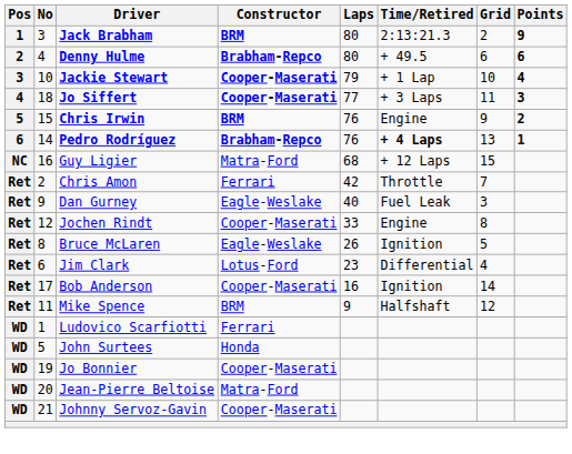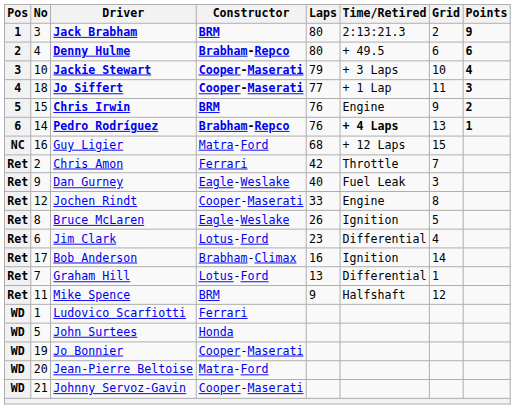 <table class="wikitable" style="font-size: 95%;">
 <tr>
 <th>Pos</th>
 <th>No</th>
 <th>Driver</th>
 <th>Constructor</th>
 <th>Laps</th>
 <th>Time/Retired</th>
 <th>Grid</th>
 <th>Points</th>
 </tr>
 <tr>
 <th>1</th>
 <td>3</td>
 <td> <strong><a href='#'>Jack Brabham</a></strong></td>
 <td><strong><a href='#'>BRM</a></strong></td>
 <td>80</td>
 <td>2:13:21.3</td>
 <td>2</td>
 <td><strong>9</strong></td>
 </tr>
 <tr>
 <th>2</th>
 <td>4</td>
 <td> <strong><a href='#'>Denny Hulme</a></strong></td>
 <td><strong><a href='#'>Brabham</a>-<a href='#'>Repco</a></strong></td>
 <td>80</td>
 <td>+ 49.5</td>
 <td>6</td>
 <td><strong>6</strong></td>
 </tr>
 <tr>
 <th>3</th>
 <td>10</td>
 <td> <strong><a href='#'>Jackie Stewart</a></strong></td>
 <td><strong><a href='#'>Cooper</a>-<a href='#'>Maserati</a></strong></td>
 <td>79</td>
-<td>+ 1 Lap</td>
+<td>+ 3 Laps</td>
 <td>10</td>
 <td><strong>4</strong></td>
 </tr>
 <tr>
 <th>4</th>
 <td>18</td>
 <td> <strong><a href='#'>Jo Siffert</a></strong></td>
 <td><strong><a href='#'>Cooper</a>-<a href='#'>Maserati</a></strong></td>
 <td>77</td>
-<td>+ 3 Laps</td>
+<td>+ 1 Lap</td>
 <td>11</td>
 <td><strong>3</strong></td>
 </tr>
 <tr>
 <th>5</th>
 <td>15</td>
 <td> <strong><a href='#'>Chris Irwin</a></strong></td>
 <td><strong><a href='#'>BRM</a></strong></td>
 <td>76</td>
 <td>Engine</td>
 <td>9</td>
 <td><strong>2</strong></td>
 </tr>
 <tr>
 <th>6</th>
 <td>14</td>
 <td> <strong><a href='#'>Pedro Rodríguez</a></strong></td>
 <td><strong><a href='#'>Brabham</a>-<a href='#'>Repco</a></strong></td>
 <td>76</td>
 <td><strong>+ 4 Laps</strong></td>
 <td>13</td>
 <td><strong>1</strong></td>
 </tr>
 <tr>
 <th>NC</th>
 <td>16</td>
 <td> <a href='#'>Guy Ligier</a></td>
 <td><a href='#'>Matra</a>-<a href='#'>Ford</a></td>
 <td>68</td>
 <td>+ 12 Laps</td>
 <td>15</td>
 <td> </td>
 </tr>
 <tr>
 <th>Ret</th>
 <td>2</td>
 <td> <a href='#'>Chris Amon</a></td>
 <td><a href='#'>Ferrari</a></td>
 <td>42</td>
 <td>Throttle</td>
 <td>7</td>
 <td> </td>
 </tr>
 <tr>
 <th>Ret</th>
 <td>9</td>
 <td> <a href='#'>Dan Gurney</a></td>
 <td><a href='#'>Eagle</a>-<a href='#'>Weslake</a></td>
 <td>40</td>
 <td>Fuel Leak</td>
 <td>3</td>
 <td> </td>
 </tr>
 <tr>
 <th>Ret</th>
 <td>12</td>
 <td> <a href='#'>Jochen Rindt</a></td>
 <td><a href='#'>Cooper</a>-<a href='#'>Maserati</a></td>
 <td>33</td>
 <td>Engine</td>
 <td>8</td>
 <td> </td>
 </tr>
 <tr>
 <th>Ret</th>
 <td>8</td>
 <td> <a href='#'>Bruce McLaren</a></td>
 <td><a href='#'>Eagle</a>-<a href='#'>Weslake</a></td>
 <td>26</td>
 <td>Ignition</td>
 <td>5</td>
 <td> </td>
 </tr>
 <tr>
 <th>Ret</th>
 <td>6</td>
 <td> <a href='#'>Jim Clark</a></td>
 <td><a href='#'>Lotus</a>-<a href='#'>Ford</a></td>
 <td>23</td>
 <td>Differential</td>
 <td>4</td>
 <td> </td>
 </tr>
 <tr>
 <th>Ret</th>
 <td>17</td>
 <td> <a href='#'>Bob Anderson</a></td>
-<td><a href='#'>Cooper</a>-<a href='#'>Maserati</a></td>
+<td><a href='#'>Brabham</a>-<a href='#'>Climax</a></td>
 <td>16</td>
 <td>Ignition</td>
 <td>14</td>
+<td> </td>
+</tr>
+<tr>
+<th>Ret</th>
+<td>7</td>
+<td> <a href='#'>Graham Hill</a></td>
+<td><a href='#'>Lotus</a>-<a href='#'>Ford</a></td>
+<td>13</td>
+<td>Differential</td>
+<td>1</td>
 <td> </td>
 </tr>
 <tr>
 <th>Ret</th>
 <td>11</td>
 <td> <a href='#'>Mike Spence</a></td>
 <td><a href='#'>BRM</a></td>
 <td>9</td>
 <td>Halfshaft</td>
 <td>12</td>
 <td> </td>
 </tr>
 <tr>
 <th>WD</th>
 <td>1</td>
 <td> <a href='#'>Ludovico Scarfiotti</a></td>
 <td><a href='#'>Ferrari</a></td>
 <td></td>
 <td></td>
 <td></td>
 <td> </td>
 </tr>
 <tr>
 <th>WD</th>
 <td>5</td>
 <td> <a href='#'>John Surtees</a></td>
 <td><a href='#'>Honda</a></td>
 <td></td>
 <td></td>
 <td></td>
 <td> </td>
 </tr>
 <tr>
 <th>WD</th>
 <td>19</td>
 <td> <a href='#'>Jo Bonnier</a></td>
 <td><a href='#'>Cooper</a>-<a href='#'>Maserati</a></td>
 <td></td>
 <td></td>
 <td></td>
 <td> </td>
 </tr>
 <tr>
 <th>WD</th>
 <td>20</td>
 <td> <a href='#'>Jean-Pierre Beltoise</a></td>
 <td><a href='#'>Matra</a>-<a href='#'>Ford</a></td>
 <td></td>
 <td></td>
 <td></td>
 <td> </td>
 </tr>
 <tr>
 <th>WD</th>
 <td>21</td>
 <td> <a href='#'>Johnny Servoz-Gavin</a></td>
 <td><a href='#'>Cooper</a>-<a href='#'>Maserati</a></td>
 <td></td>
 <td></td>
 <td></td>
 <td> </td>
 </tr>
 <tr>
 <th colspan="8"></th>
 </tr>
 </table>
